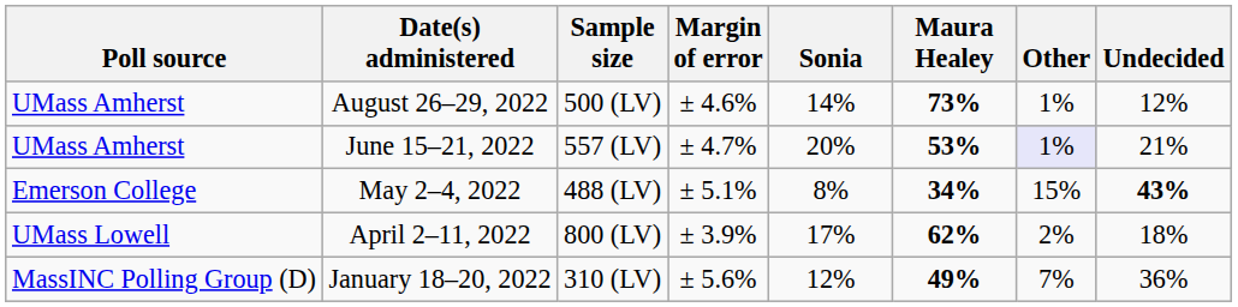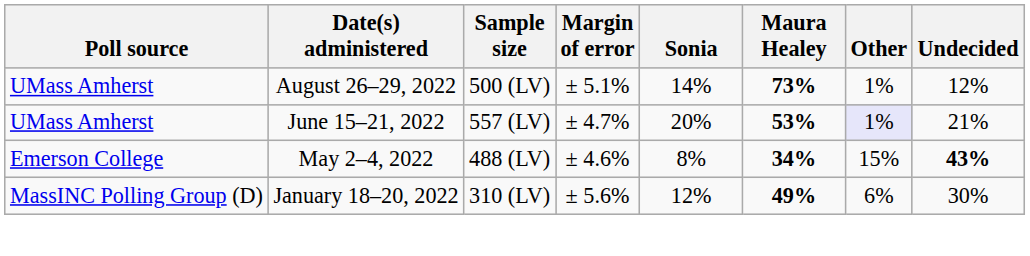 <table class="wikitable" style="font-size:90%;text-align:center;">
 <tr valign=bottom>
 <th>Poll source</th>
 <th>Date(s)<br>administered</th>
 <th>Sample<br>size</th>
 <th>Margin<br>of error</th>
 <th style="width:60px;">Sonia<br></th>
 <th style="width:60px;">Maura<br>Healey</th>
 <th>Other</th>
 <th>Undecided</th>
 </tr>
 <tr>
 <td style="text-align:left;"><a href='#'>UMass Amherst</a></td>
 <td>August 26–29, 2022</td>
 <td>500 (LV)</td>
-<td>± 4.6%</td>
+<td>± 5.1%</td>
 <td>14%</td>
 <td><strong>73%</strong></td>
 <td>1%</td>
 <td>12%</td>
 </tr>
 <tr>
 <td style="text-align:left;"><a href='#'>UMass Amherst</a></td>
 <td>June 15–21, 2022</td>
 <td>557 (LV)</td>
 <td>± 4.7%</td>
 <td>20%</td>
 <td><strong>53%</strong></td>
 <td style="background: lavender;">1%</td>
 <td>21%</td>
 </tr>
 <tr>
 <td style="text-align:left;"><a href='#'>Emerson College</a></td>
 <td>May 2–4, 2022</td>
 <td>488 (LV)</td>
-<td>± 5.1%</td>
+<td>± 4.6%</td>
 <td>8%</td>
 <td><strong>34%</strong></td>
 <td>15%</td>
 <td><strong>43%</strong></td>
-</tr>
-<tr>
-<td style="text-align:left;"><a href='#'>UMass Lowell</a></td>
-<td>April 2–11, 2022</td>
-<td>800 (LV)</td>
-<td>± 3.9%</td>
-<td>17%</td>
-<td><strong>62%</strong></td>
-<td>2%</td>
-<td>18%</td>
 </tr>
 <tr>
 <td style="text-align:left;"><a href='#'>MassINC Polling Group</a> (D)</td>
 <td>January 18–20, 2022</td>
 <td>310 (LV)</td>
 <td>± 5.6%</td>
 <td>12%</td>
 <td><strong>49%</strong></td>
-<td>7%</td>
-<td>36%</td>
+<td>6%</td>
+<td>30%</td>
 </tr>
 </table>
